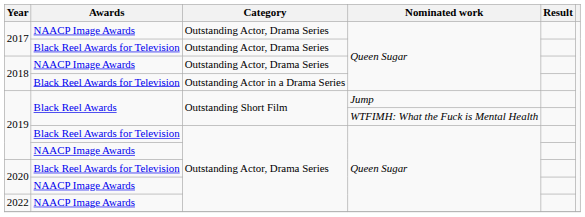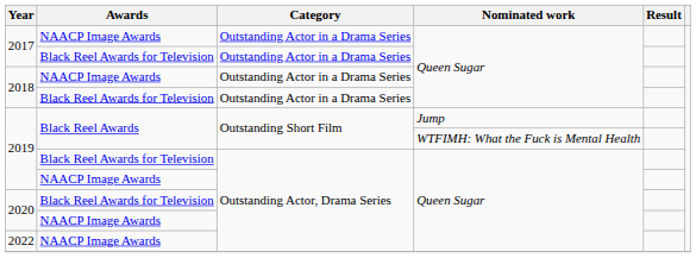 <table class="wikitable">
 <tr>
 <th scope="col">Year</th>
 <th scope="col">Awards</th>
 <th>Category</th>
 <th scope="col">Nominated work</th>
 <th scope="col">Result</th>
 <th></th>
 </tr>
 <tr>
 <td rowspan="2">2017</td>
 <td><a href='#'>NAACP Image Awards</a></td>
-<td>Outstanding Actor, Drama Series</td>
+<td><a href='#'>Outstanding Actor in a Drama Series</a></td>
 <td rowspan="4"><em>Queen Sugar</em></td>
 <td></td>
 <td style="text-align:center;" rowspan="11"></td>
 </tr>
 <tr>
 <td><a href='#'>Black Reel Awards for Television</a></td>
-<td>Outstanding Actor, Drama Series</td>
+<td><a href='#'>Outstanding Actor in a Drama Series</a></td>
 <td></td>
 </tr>
 <tr>
 <td rowspan="2">2018</td>
 <td><a href='#'>NAACP Image Awards</a></td>
-<td>Outstanding Actor, Drama Series</td>
+<td>Outstanding Actor in a Drama Series</td>
 <td></td>
 </tr>
 <tr>
 <td><a href='#'>Black Reel Awards for Television</a></td>
 <td>Outstanding Actor in a Drama Series</td>
 <td></td>
 </tr>
 <tr>
 <td rowspan="4">2019</td>
 <td rowspan="2"><a href='#'>Black Reel Awards</a></td>
 <td rowspan="2">Outstanding Short Film</td>
 <td><em>Jump</em></td>
 <td></td>
 </tr>
 <tr>
 <td><em>WTFIMH: What the Fuck is Mental Health</em></td>
 <td></td>
 </tr>
 <tr>
 <td><a href='#'>Black Reel Awards for Television</a></td>
 <td rowspan="5">Outstanding Actor, Drama Series</td>
 <td rowspan="5"><em>Queen Sugar</em></td>
 <td></td>
 </tr>
 <tr>
 <td><a href='#'>NAACP Image Awards</a></td>
 <td></td>
 </tr>
 <tr>
 <td rowspan="2">2020</td>
 <td><a href='#'>Black Reel Awards for Television</a></td>
 <td></td>
 </tr>
 <tr>
 <td><a href='#'>NAACP Image Awards</a></td>
 <td></td>
 </tr>
 <tr>
 <td>2022</td>
 <td><a href='#'>NAACP Image Awards</a></td>
 <td></td>
 </tr>
 <tr>
 </tr>
 </table>
